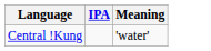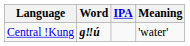 <table class="wikitable">
 <tr>
 <th>Language</th>
+<th>Word</th>
 <th><a href='#'>IPA</a></th>
 <th>Meaning</th>
 </tr>
 <tr>
 <td><a href='#'>Central !Kung</a></td>
+<td><strong><em>g‼<strong>ú<em></td>
 <td align="center"></td>
 <td>'water'</td>
 </tr>
 </table>
